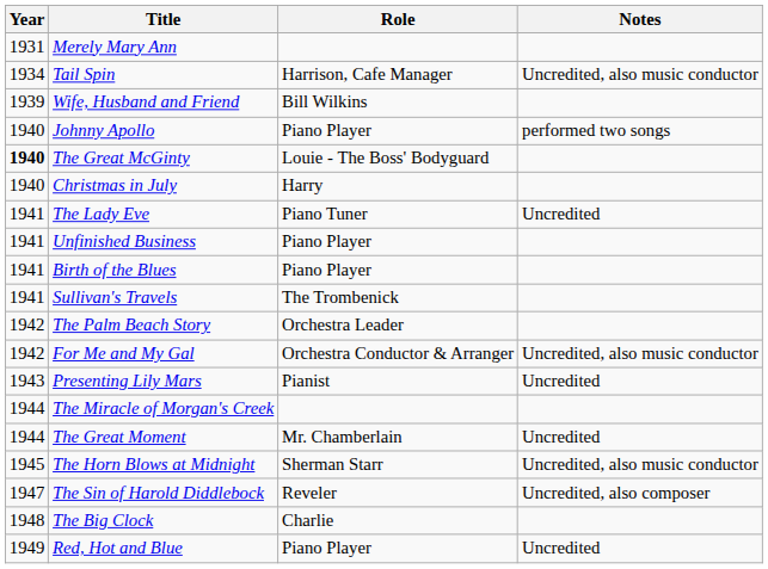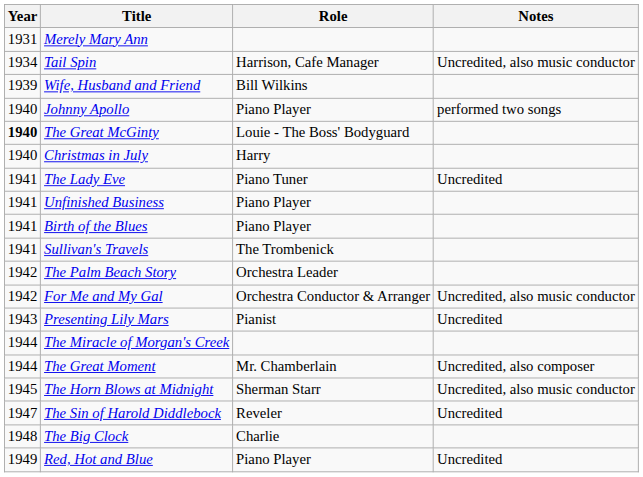 <table class="wikitable">
 <tr>
 <th>Year</th>
 <th>Title</th>
 <th>Role</th>
 <th>Notes</th>
 </tr>
 <tr>
 <td>1931</td>
 <td><em><a href='#'>Merely Mary Ann</a></em></td>
 <td></td>
 <td></td>
 </tr>
 <tr>
 <td>1934</td>
 <td><em><a href='#'>Tail Spin</a></em></td>
 <td>Harrison, Cafe Manager</td>
 <td>Uncredited, also music conductor</td>
 </tr>
 <tr>
 <td>1939</td>
 <td><em><a href='#'>Wife, Husband and Friend</a></em></td>
 <td>Bill Wilkins</td>
 <td></td>
 </tr>
 <tr>
 <td>1940</td>
 <td><em><a href='#'>Johnny Apollo</a></em></td>
 <td>Piano Player</td>
 <td>performed two songs</td>
 </tr>
 <tr>
 <td><strong>1940</strong></td>
 <td><em><a href='#'>The Great McGinty</a></em></td>
 <td>Louie - The Boss' Bodyguard</td>
 <td></td>
 </tr>
 <tr>
 <td>1940</td>
 <td><em><a href='#'>Christmas in July</a></em></td>
 <td>Harry</td>
 <td></td>
 </tr>
 <tr>
 <td>1941</td>
 <td><em><a href='#'>The Lady Eve</a></em></td>
 <td>Piano Tuner</td>
 <td>Uncredited</td>
 </tr>
 <tr>
 <td>1941</td>
 <td><em><a href='#'>Unfinished Business</a></em></td>
 <td>Piano Player</td>
 <td></td>
 </tr>
 <tr>
 <td>1941</td>
 <td><em><a href='#'>Birth of the Blues</a></em></td>
 <td>Piano Player</td>
 <td></td>
 </tr>
 <tr>
 <td>1941</td>
 <td><em><a href='#'>Sullivan's Travels</a></em></td>
 <td>The Trombenick</td>
 <td></td>
 </tr>
 <tr>
 <td>1942</td>
 <td><em><a href='#'>The Palm Beach Story</a></em></td>
 <td>Orchestra Leader</td>
 <td></td>
 </tr>
 <tr>
 <td>1942</td>
 <td><em><a href='#'>For Me and My Gal</a></em></td>
 <td>Orchestra Conductor & Arranger</td>
 <td>Uncredited, also music conductor</td>
 </tr>
 <tr>
 <td>1943</td>
 <td><em><a href='#'>Presenting Lily Mars</a></em></td>
 <td>Pianist</td>
 <td>Uncredited</td>
 </tr>
 <tr>
 <td>1944</td>
 <td><em><a href='#'>The Miracle of Morgan's Creek</a></em></td>
 <td></td>
 <td></td>
 </tr>
 <tr>
 <td>1944</td>
 <td><em><a href='#'>The Great Moment</a></em></td>
 <td>Mr. Chamberlain</td>
-<td>Uncredited</td>
+<td>Uncredited, also composer</td>
 </tr>
 <tr>
 <td>1945</td>
 <td><em><a href='#'>The Horn Blows at Midnight</a></em></td>
 <td>Sherman Starr</td>
 <td>Uncredited, also music conductor</td>
 </tr>
 <tr>
 <td>1947</td>
 <td><em><a href='#'>The Sin of Harold Diddlebock</a></em></td>
 <td>Reveler</td>
-<td>Uncredited, also composer</td>
+<td>Uncredited</td>
 </tr>
 <tr>
 <td>1948</td>
 <td><em><a href='#'>The Big Clock</a></em></td>
 <td>Charlie</td>
 <td></td>
 </tr>
 <tr>
 <td>1949</td>
 <td><em><a href='#'>Red, Hot and Blue</a></em></td>
 <td>Piano Player</td>
 <td>Uncredited</td>
 </tr>
 </table>
